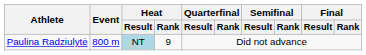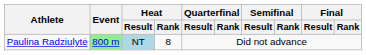 <table class="wikitable" style="font-size:90%">
 <tr>
 <th rowspan="2">Athlete</th>
 <th rowspan="2">Event</th>
 <th colspan="2">Heat</th>
 <th colspan="2">Quarterfinal</th>
 <th colspan="2">Semifinal</th>
 <th colspan="2">Final</th>
 </tr>
 <tr style="font-size:95%">
 <th>Result</th>
 <th>Rank</th>
 <th>Result</th>
 <th>Rank</th>
 <th>Result</th>
 <th>Rank</th>
 <th>Result</th>
 <th>Rank</th>
 </tr>
 <tr align=center>
 <td align=left><a href='#'>Paulina Radziulytė</a></td>
-<td align=left><a href='#'>800 m</a></td>
+<td align=left style="background: lightgreen;"><a href='#'>800 m</a></td>
 <td style="background: lightblue;">NT</td>
-<td>9</td>
+<td>8</td>
 <td colspan=6>Did not advance</td>
 </tr>
 </table>
